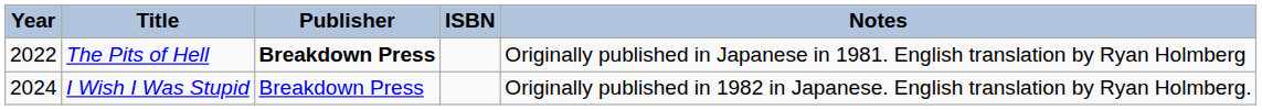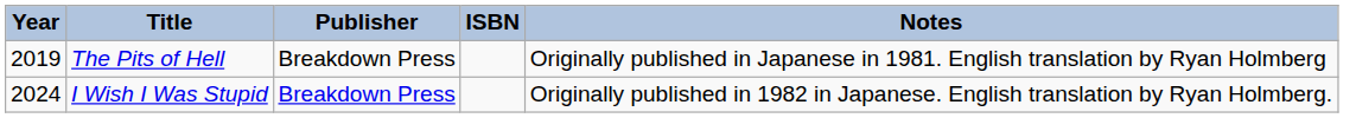 <table class="wikitable">
 <tr>
 <th scope="col" style="background:#B0C4DE;">Year</th>
 <th scope="col" style="background:#B0C4DE;">Title</th>
 <th scope="col" style="background:#B0C4DE;">Publisher</th>
 <th scope="col" style="background:#B0C4DE;">ISBN</th>
 <th scope="col" style="background:#B0C4DE;">Notes</th>
 </tr>
 <tr>
-<td>2022</td>
+<td>2019</td>
 <td><em><a href='#'>The Pits of Hell</a></em></td>
-<td><strong>Breakdown Press</strong></td>
+<td>Breakdown Press</td>
 <td></td>
 <td>Originally published in Japanese in 1981. English translation by Ryan Holmberg</td>
 </tr>
 <tr>
 <td>2024</td>
 <td><em><a href='#'>I Wish I Was Stupid</a></em></td>
 <td rowspan="8"><a href='#'>Breakdown Press</a></td>
 <td></td>
 <td>Originally published in 1982 in Japanese. English translation by Ryan Holmberg.</td>
 </tr>
 </table>
